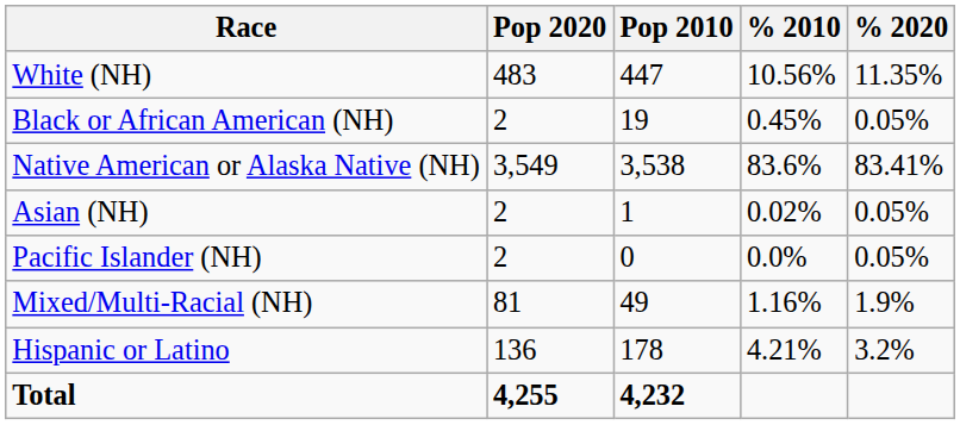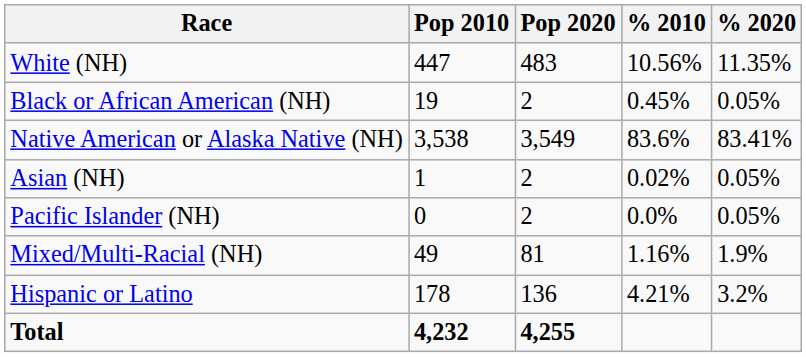 <table class="wikitable">
 <tr>
 <th>Race</th>
+<th>Pop 2010</th>
 <th>Pop 2020</th>
-<th>Pop 2010</th>
 <th>% 2010</th>
 <th>% 2020</th>
 </tr>
 <tr>
 <td><a href='#'>White</a> (NH)</td>
+<td>447</td>
 <td>483</td>
-<td>447</td>
 <td>10.56%</td>
 <td>11.35%</td>
 </tr>
 <tr>
 <td><a href='#'>Black or African American</a> (NH)</td>
+<td>19</td>
 <td>2</td>
-<td>19</td>
 <td>0.45%</td>
 <td>0.05%</td>
 </tr>
 <tr>
 <td><a href='#'>Native American</a> or <a href='#'>Alaska Native</a> (NH)</td>
+<td>3,538</td>
 <td>3,549</td>
-<td>3,538</td>
 <td>83.6%</td>
 <td>83.41%</td>
 </tr>
 <tr>
 <td><a href='#'>Asian</a> (NH)</td>
+<td>1</td>
 <td>2</td>
-<td>1</td>
 <td>0.02%</td>
 <td>0.05%</td>
 </tr>
 <tr>
 <td><a href='#'>Pacific Islander</a> (NH)</td>
+<td>0</td>
 <td>2</td>
-<td>0</td>
 <td>0.0%</td>
 <td>0.05%</td>
 </tr>
 <tr>
 <td><a href='#'>Mixed/Multi-Racial</a> (NH)</td>
+<td>49</td>
 <td>81</td>
-<td>49</td>
 <td>1.16%</td>
 <td>1.9%</td>
 </tr>
 <tr>
 <td><a href='#'>Hispanic or Latino</a></td>
+<td>178</td>
 <td>136</td>
-<td>178</td>
 <td>4.21%</td>
 <td>3.2%</td>
 </tr>
 <tr>
 <td><strong>Total</strong></td>
+<td><strong>4,232</strong></td>
 <td><strong>4,255</strong></td>
-<td><strong>4,232</strong></td>
 <td></td>
 <td></td>
 </tr>
 </table>
